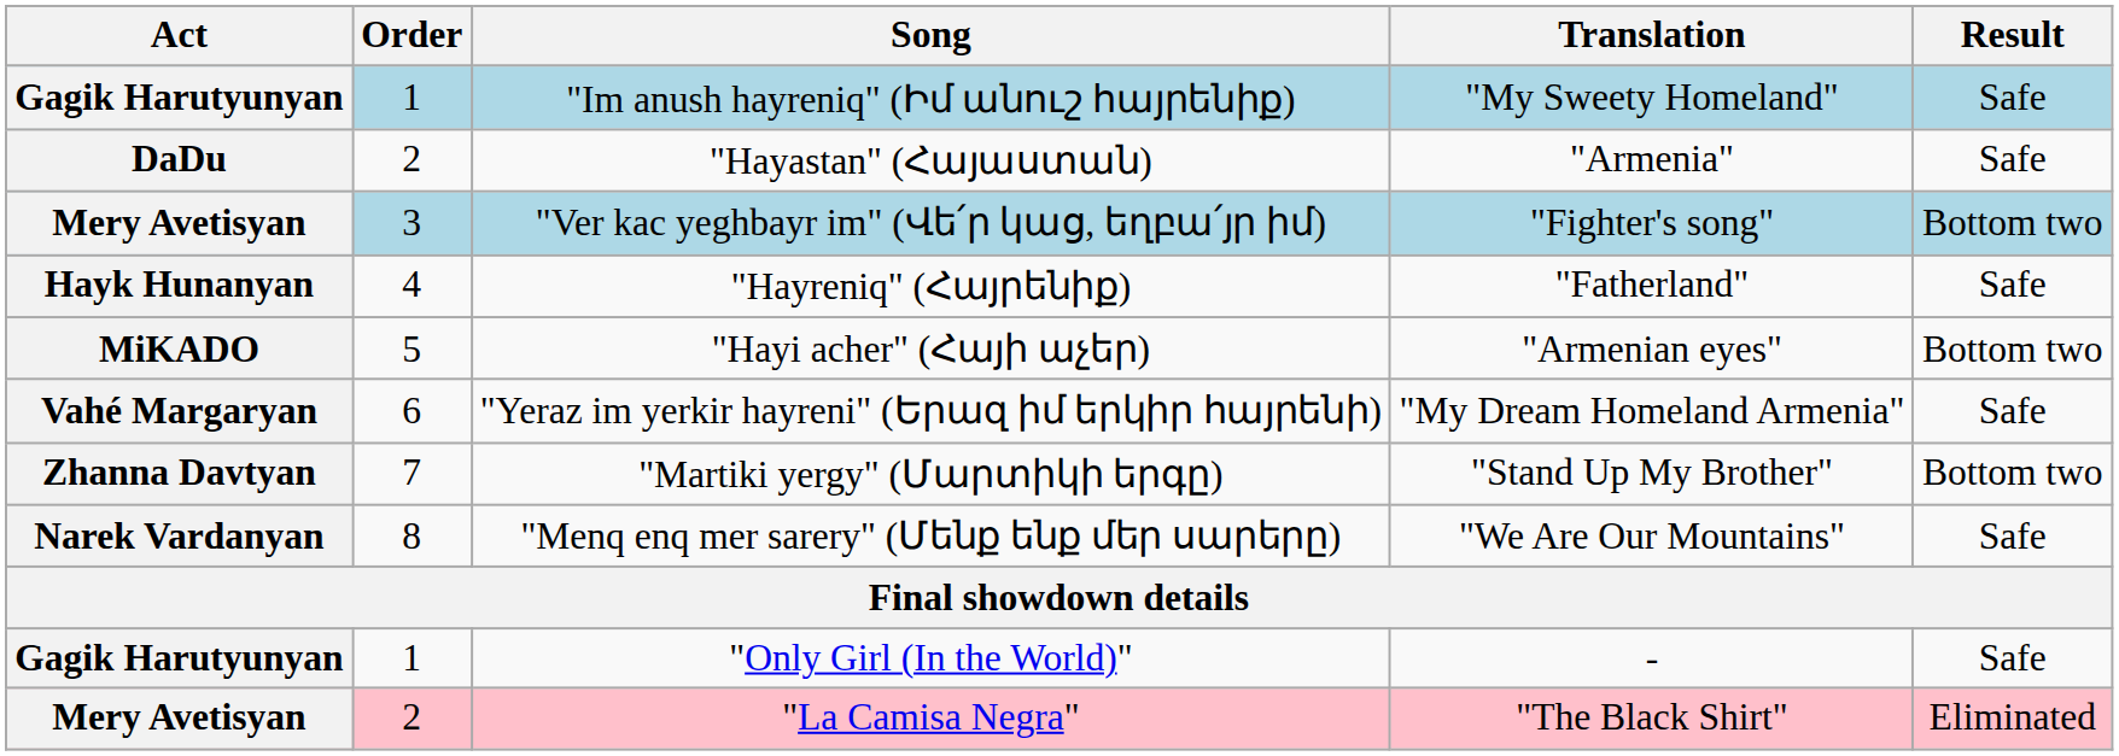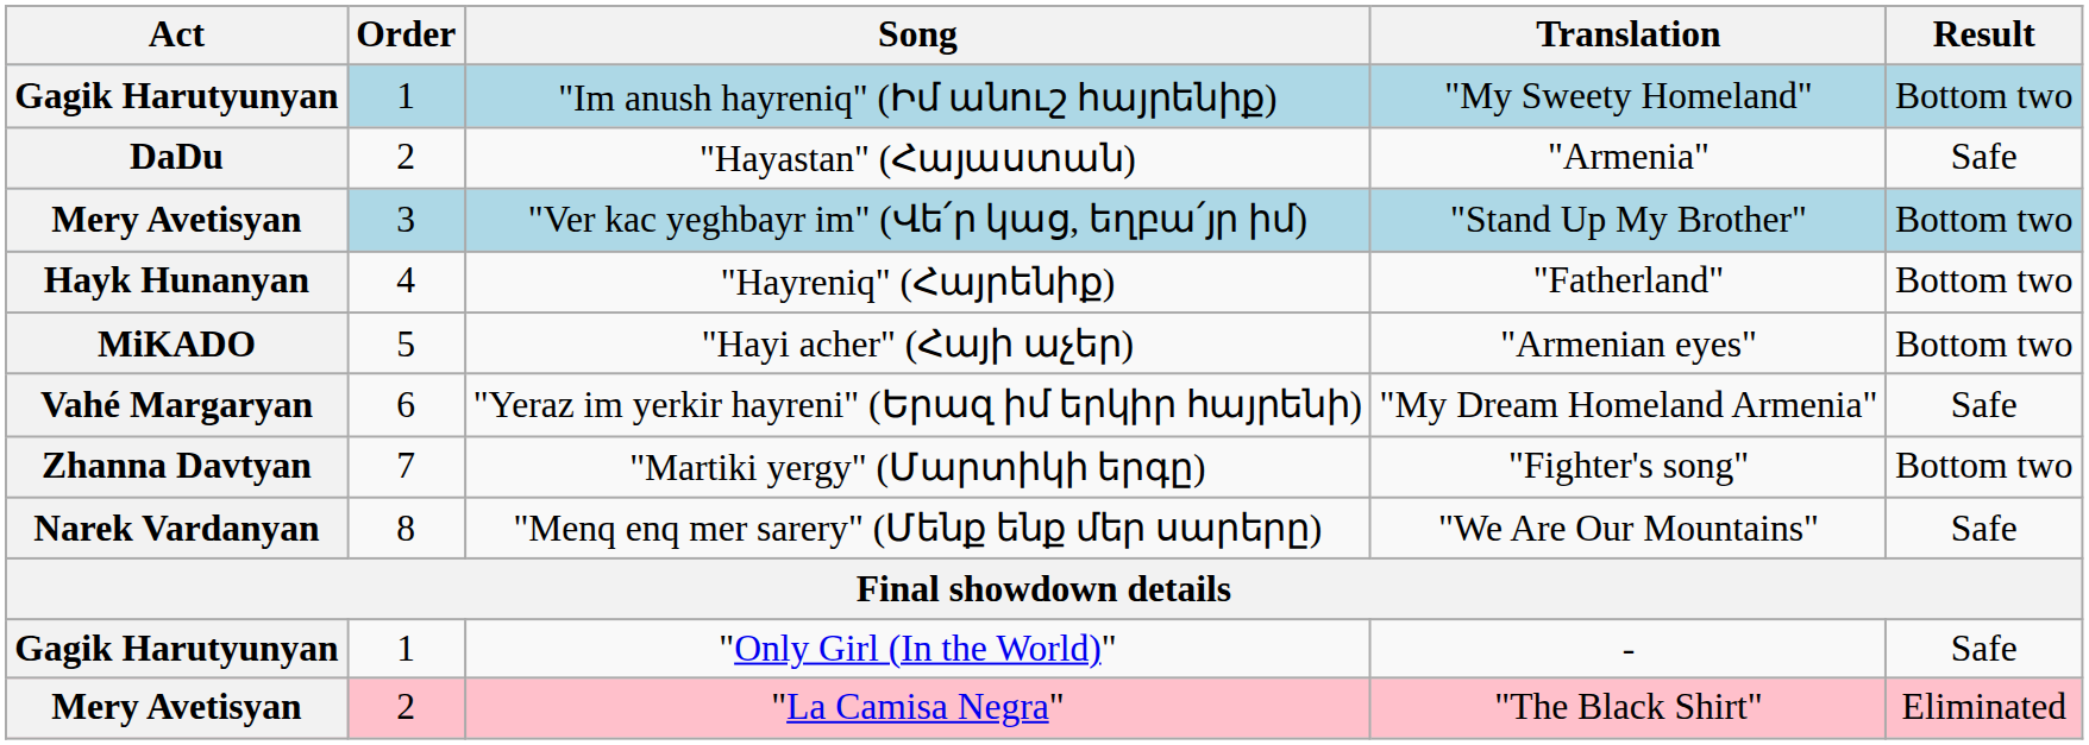 <table class="wikitable plainrowheaders" style="text-align:center;">
 <tr>
 <th scope="col">Act</th>
 <th scope="col">Order</th>
 <th scope="col">Song</th>
 <th scope="col">Translation</th>
 <th scope="col">Result</th>
 </tr>
 <tr style="background:lightblue;">
 <th scope="row">Gagik Harutyunyan</th>
 <td>1</td>
 <td>"Im anush hayreniq" (Իմ անուշ հայրենիք)</td>
 <td>"My Sweety Homeland"</td>
-<td>Safe</td>
+<td>Bottom two</td>
 </tr>
 <tr>
 <th scope="row">DaDu</th>
 <td>2</td>
 <td>"Hayastan" (Հայաստան)</td>
 <td>"Armenia"</td>
 <td>Safe</td>
 </tr>
 <tr style="background:lightblue;">
 <th scope="row">Mery Avetisyan</th>
 <td>3</td>
 <td>"Ver kac yeghbayr im" (Վե՛ր կաց, եղբա՛յր իմ)</td>
-<td>"Fighter's song"</td>
+<td>"Stand Up My Brother"</td>
 <td>Bottom two</td>
 </tr>
 <tr>
 <th scope="row">Hayk Hunanyan</th>
 <td>4</td>
 <td>"Hayreniq" (Հայրենիք)</td>
 <td>"Fatherland"</td>
-<td>Safe</td>
+<td>Bottom two</td>
 </tr>
 <tr>
 <th scope="row">MiKADO</th>
 <td>5</td>
 <td>"Hayi acher" (Հայի աչեր)</td>
 <td>"Armenian eyes"</td>
 <td>Bottom two</td>
 </tr>
 <tr>
 <th scope="row">Vahé Margaryan</th>
 <td>6</td>
 <td>"Yeraz im yerkir hayreni" (Երազ իմ երկիր հայրենի)</td>
 <td>"My Dream Homeland Armenia"</td>
 <td>Safe</td>
 </tr>
 <tr>
 <th scope="row">Zhanna Davtyan</th>
 <td>7</td>
 <td>"Martiki yergy" (Մարտիկի երգը)</td>
-<td>"Stand Up My Brother"</td>
+<td>"Fighter's song"</td>
 <td>Bottom two</td>
 </tr>
 <tr>
 <th scope="row">Narek Vardanyan</th>
 <td>8</td>
 <td>"Menq enq mer sarery" (Մենք ենք մեր սարերը)</td>
 <td>"We Are Our Mountains"</td>
 <td>Safe</td>
 </tr>
 <tr>
 <th colspan=5>Final showdown details</th>
 </tr>
 <tr>
 <th scope=row>Gagik Harutyunyan</th>
 <td>1</td>
 <td>"<a href='#'>Only Girl (In the World)</a>"</td>
 <td>-</td>
 <td>Safe</td>
 </tr>
 <tr style="background:pink;">
 <th scope=row>Mery Avetisyan</th>
 <td>2</td>
 <td>"<a href='#'>La Camisa Negra</a>"</td>
 <td>"The Black Shirt"</td>
 <td>Eliminated</td>
 </tr>
 </table>
